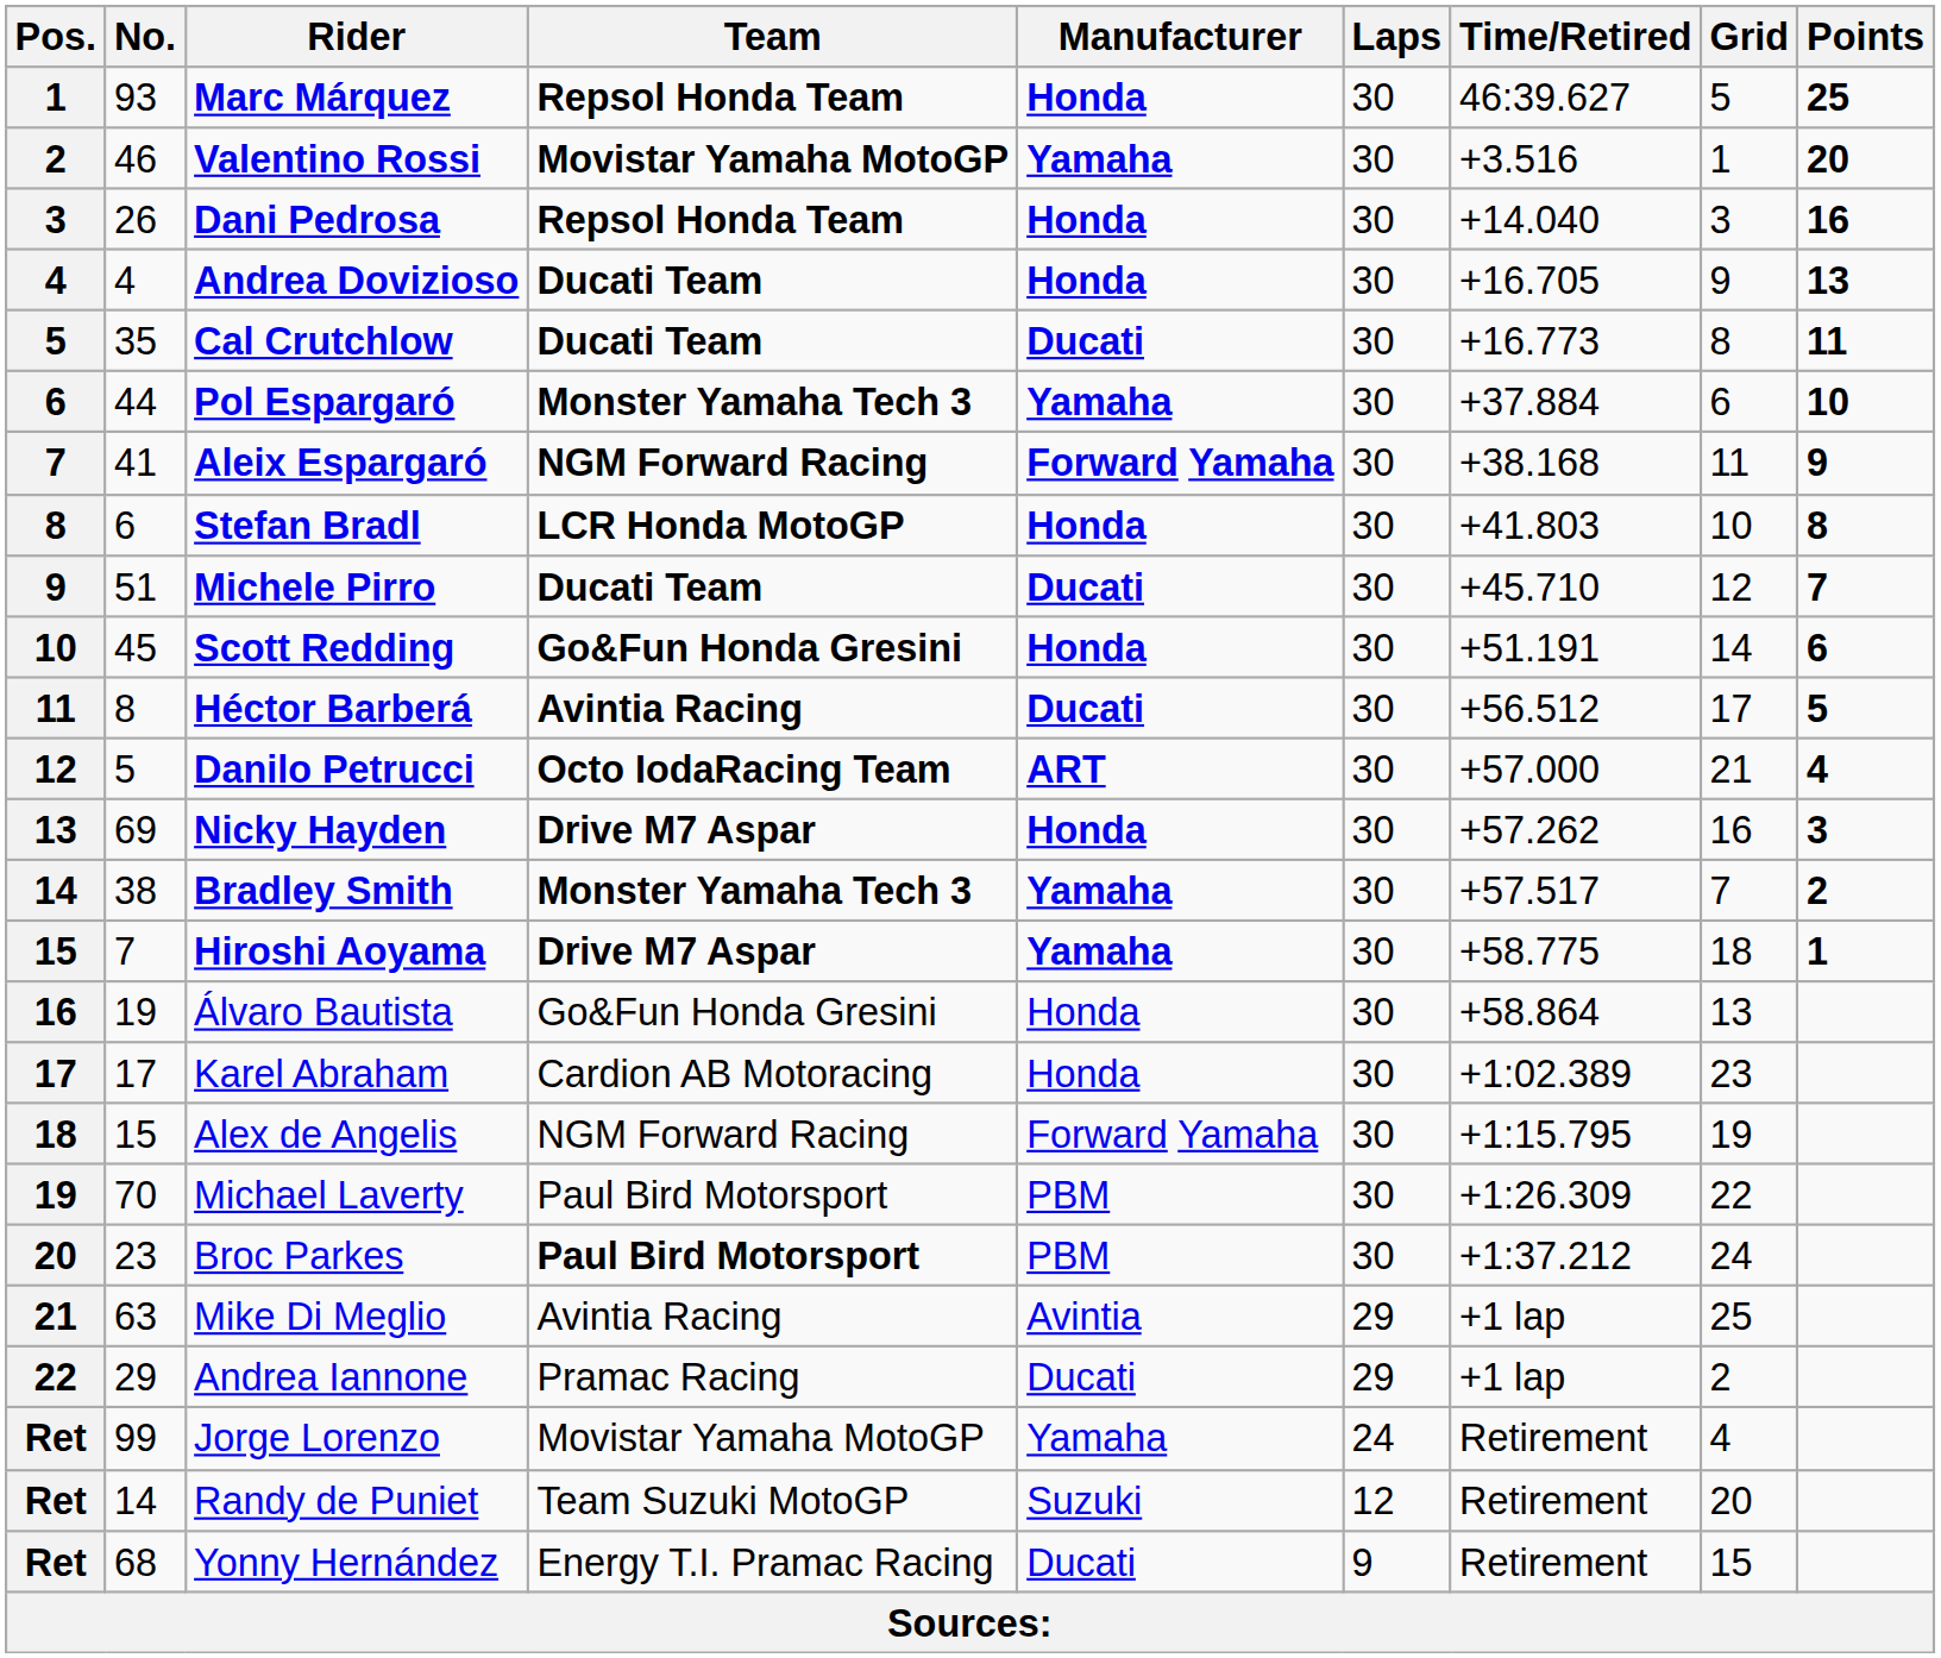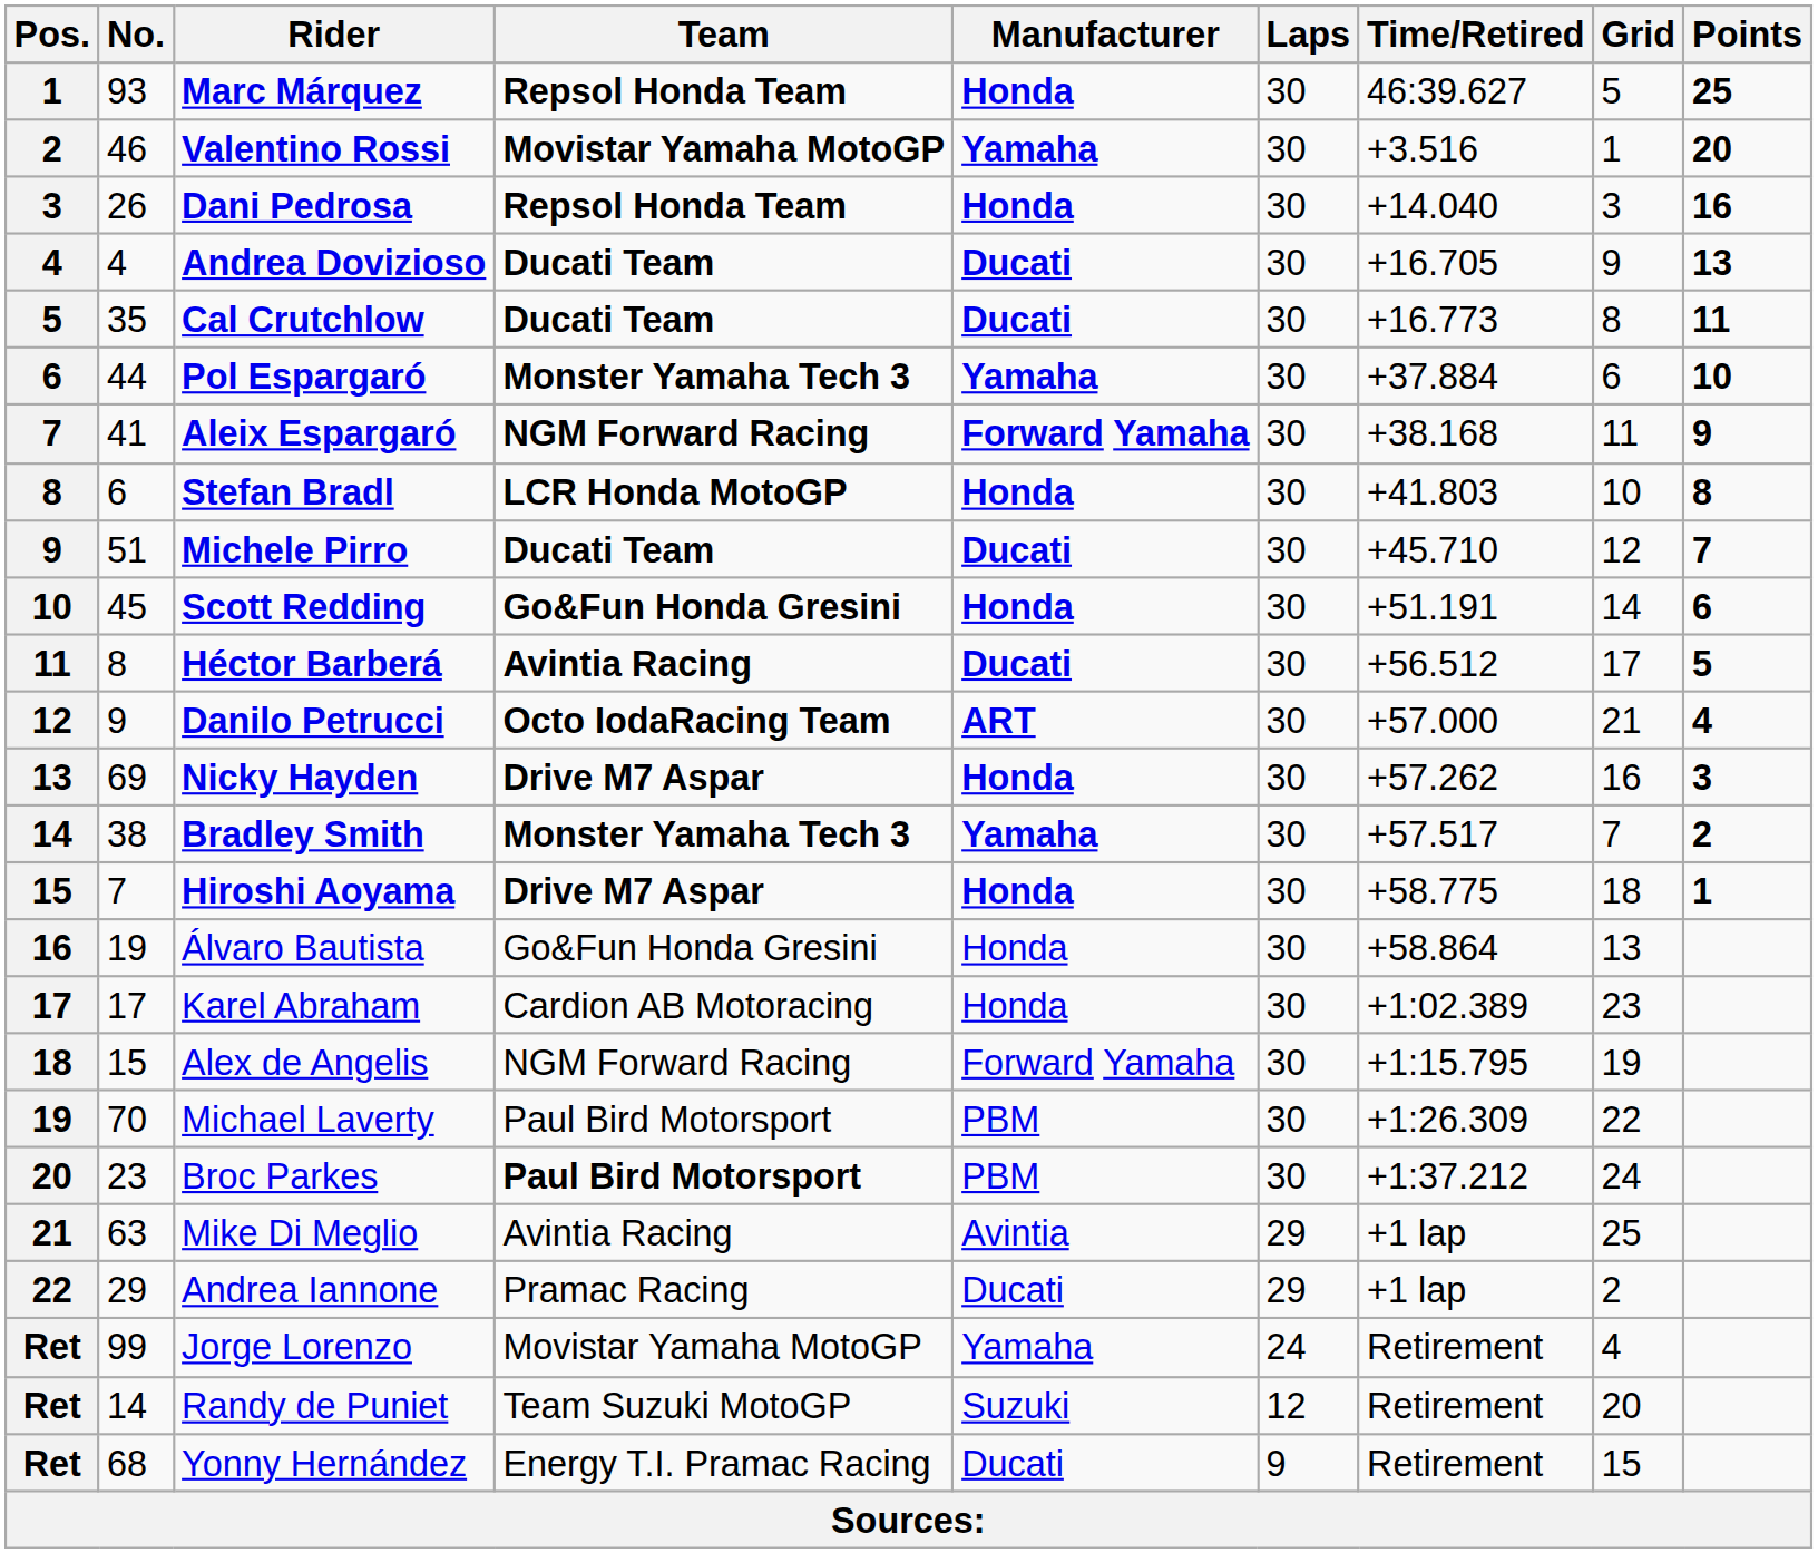 <table class="wikitable" style="font-size: 95%;">
 <tr>
 <th>Pos.</th>
 <th>No.</th>
 <th>Rider</th>
 <th>Team</th>
 <th>Manufacturer</th>
 <th>Laps</th>
 <th>Time/Retired</th>
 <th>Grid</th>
 <th>Points</th>
 </tr>
 <tr>
 <th>1</th>
 <td>93</td>
 <td> <strong><a href='#'>Marc Márquez</a></strong></td>
 <td><strong>Repsol Honda Team</strong></td>
 <td><strong><a href='#'>Honda</a></strong></td>
 <td>30</td>
 <td>46:39.627</td>
 <td>5</td>
 <td><strong>25</strong></td>
 </tr>
 <tr>
 <th>2</th>
 <td>46</td>
 <td> <strong><a href='#'>Valentino Rossi</a></strong></td>
 <td><strong>Movistar Yamaha MotoGP</strong></td>
 <td><strong><a href='#'>Yamaha</a></strong></td>
 <td>30</td>
 <td>+3.516</td>
 <td>1</td>
 <td><strong>20</strong></td>
 </tr>
 <tr>
 <th>3</th>
 <td>26</td>
 <td> <strong><a href='#'>Dani Pedrosa</a></strong></td>
 <td><strong>Repsol Honda Team</strong></td>
 <td><strong><a href='#'>Honda</a></strong></td>
 <td>30</td>
 <td>+14.040</td>
 <td>3</td>
 <td><strong>16</strong></td>
 </tr>
 <tr>
 <th>4</th>
 <td>4</td>
 <td> <strong><a href='#'>Andrea Dovizioso</a></strong></td>
 <td><strong>Ducati Team</strong></td>
-<td><strong><a href='#'>Honda</a></strong></td>
+<td><strong><a href='#'>Ducati</a></strong></td>
 <td>30</td>
 <td>+16.705</td>
 <td>9</td>
 <td><strong>13</strong></td>
 </tr>
 <tr>
 <th>5</th>
 <td>35</td>
 <td> <strong><a href='#'>Cal Crutchlow</a></strong></td>
 <td><strong>Ducati Team</strong></td>
 <td><strong><a href='#'>Ducati</a></strong></td>
 <td>30</td>
 <td>+16.773</td>
 <td>8</td>
 <td><strong>11</strong></td>
 </tr>
 <tr>
 <th>6</th>
 <td>44</td>
 <td> <strong><a href='#'>Pol Espargaró</a></strong></td>
 <td><strong>Monster Yamaha Tech 3</strong></td>
 <td><strong><a href='#'>Yamaha</a></strong></td>
 <td>30</td>
 <td>+37.884</td>
 <td>6</td>
 <td><strong>10</strong></td>
 </tr>
 <tr>
 <th>7</th>
 <td>41</td>
 <td> <strong><a href='#'>Aleix Espargaró</a></strong></td>
 <td><strong>NGM Forward Racing</strong></td>
 <td><strong><a href='#'>Forward</a> <a href='#'>Yamaha</a></strong></td>
 <td>30</td>
 <td>+38.168</td>
 <td>11</td>
 <td><strong>9</strong></td>
 </tr>
 <tr>
 <th>8</th>
 <td>6</td>
 <td> <strong><a href='#'>Stefan Bradl</a></strong></td>
 <td><strong>LCR Honda MotoGP</strong></td>
 <td><strong><a href='#'>Honda</a></strong></td>
 <td>30</td>
 <td>+41.803</td>
 <td>10</td>
 <td><strong>8</strong></td>
 </tr>
 <tr>
 <th>9</th>
 <td>51</td>
 <td> <strong><a href='#'>Michele Pirro</a></strong></td>
 <td><strong>Ducati Team</strong></td>
 <td><strong><a href='#'>Ducati</a></strong></td>
 <td>30</td>
 <td>+45.710</td>
 <td>12</td>
 <td><strong>7</strong></td>
 </tr>
 <tr>
 <th>10</th>
 <td>45</td>
 <td> <strong><a href='#'>Scott Redding</a></strong></td>
 <td><strong>Go&Fun Honda Gresini</strong></td>
 <td><strong><a href='#'>Honda</a></strong></td>
 <td>30</td>
 <td>+51.191</td>
 <td>14</td>
 <td><strong>6</strong></td>
 </tr>
 <tr>
 <th>11</th>
 <td>8</td>
 <td> <strong><a href='#'>Héctor Barberá</a></strong></td>
 <td><strong>Avintia Racing</strong></td>
 <td><strong><a href='#'>Ducati</a></strong></td>
 <td>30</td>
 <td>+56.512</td>
 <td>17</td>
 <td><strong>5</strong></td>
 </tr>
 <tr>
 <th>12</th>
-<td>5</td>
+<td>9</td>
 <td> <strong><a href='#'>Danilo Petrucci</a></strong></td>
 <td><strong>Octo IodaRacing Team</strong></td>
 <td><strong><a href='#'>ART</a></strong></td>
 <td>30</td>
 <td>+57.000</td>
 <td>21</td>
 <td><strong>4</strong></td>
 </tr>
 <tr>
 <th>13</th>
 <td>69</td>
 <td> <strong><a href='#'>Nicky Hayden</a></strong></td>
 <td><strong>Drive M7 Aspar</strong></td>
 <td><strong><a href='#'>Honda</a></strong></td>
 <td>30</td>
 <td>+57.262</td>
 <td>16</td>
 <td><strong>3</strong></td>
 </tr>
 <tr>
 <th>14</th>
 <td>38</td>
 <td> <strong><a href='#'>Bradley Smith</a></strong></td>
 <td><strong>Monster Yamaha Tech 3</strong></td>
 <td><strong><a href='#'>Yamaha</a></strong></td>
 <td>30</td>
 <td>+57.517</td>
 <td>7</td>
 <td><strong>2</strong></td>
 </tr>
 <tr>
 <th>15</th>
 <td>7</td>
 <td> <strong><a href='#'>Hiroshi Aoyama</a></strong></td>
 <td><strong>Drive M7 Aspar</strong></td>
-<td><strong><a href='#'>Yamaha</a></strong></td>
+<td><strong><a href='#'>Honda</a></strong></td>
 <td>30</td>
 <td>+58.775</td>
 <td>18</td>
 <td><strong>1</strong></td>
 </tr>
 <tr>
 <th>16</th>
 <td>19</td>
 <td> <a href='#'>Álvaro Bautista</a></td>
 <td>Go&Fun Honda Gresini</td>
 <td><a href='#'>Honda</a></td>
 <td>30</td>
 <td>+58.864</td>
 <td>13</td>
 <td></td>
 </tr>
 <tr>
 <th>17</th>
 <td>17</td>
 <td> <a href='#'>Karel Abraham</a></td>
 <td>Cardion AB Motoracing</td>
 <td><a href='#'>Honda</a></td>
 <td>30</td>
 <td>+1:02.389</td>
 <td>23</td>
 <td></td>
 </tr>
 <tr>
 <th>18</th>
 <td>15</td>
 <td> <a href='#'>Alex de Angelis</a></td>
 <td>NGM Forward Racing</td>
 <td><a href='#'>Forward</a> <a href='#'>Yamaha</a></td>
 <td>30</td>
 <td>+1:15.795</td>
 <td>19</td>
 <td></td>
 </tr>
 <tr>
 <th>19</th>
 <td>70</td>
 <td> <a href='#'>Michael Laverty</a></td>
 <td>Paul Bird Motorsport</td>
 <td><a href='#'>PBM</a></td>
 <td>30</td>
 <td>+1:26.309</td>
 <td>22</td>
 <td></td>
 </tr>
 <tr>
 <th>20</th>
 <td>23</td>
 <td> <a href='#'>Broc Parkes</a></td>
 <td><strong>Paul Bird Motorsport</strong></td>
 <td><a href='#'>PBM</a></td>
 <td>30</td>
 <td>+1:37.212</td>
 <td>24</td>
 <td></td>
 </tr>
 <tr>
 <th>21</th>
 <td>63</td>
 <td> <a href='#'>Mike Di Meglio</a></td>
 <td>Avintia Racing</td>
 <td><a href='#'>Avintia</a></td>
 <td>29</td>
 <td>+1 lap</td>
 <td>25</td>
 <td></td>
 </tr>
 <tr>
 <th>22</th>
 <td>29</td>
 <td> <a href='#'>Andrea Iannone</a></td>
 <td>Pramac Racing</td>
 <td><a href='#'>Ducati</a></td>
 <td>29</td>
 <td>+1 lap</td>
 <td>2</td>
 <td></td>
 </tr>
 <tr>
 <th>Ret</th>
 <td>99</td>
 <td> <a href='#'>Jorge Lorenzo</a></td>
 <td>Movistar Yamaha MotoGP</td>
 <td><a href='#'>Yamaha</a></td>
 <td>24</td>
 <td>Retirement</td>
 <td>4</td>
 <td></td>
 </tr>
 <tr>
 <th>Ret</th>
 <td>14</td>
 <td> <a href='#'>Randy de Puniet</a></td>
 <td>Team Suzuki MotoGP</td>
 <td><a href='#'>Suzuki</a></td>
 <td>12</td>
 <td>Retirement</td>
 <td>20</td>
 <td></td>
 </tr>
 <tr>
 <th>Ret</th>
 <td>68</td>
 <td> <a href='#'>Yonny Hernández</a></td>
 <td>Energy T.I. Pramac Racing</td>
 <td><a href='#'>Ducati</a></td>
 <td>9</td>
 <td>Retirement</td>
 <td>15</td>
 <td></td>
 </tr>
 <tr>
 <th colspan=9>Sources:</th>
 </tr>
 </table>
